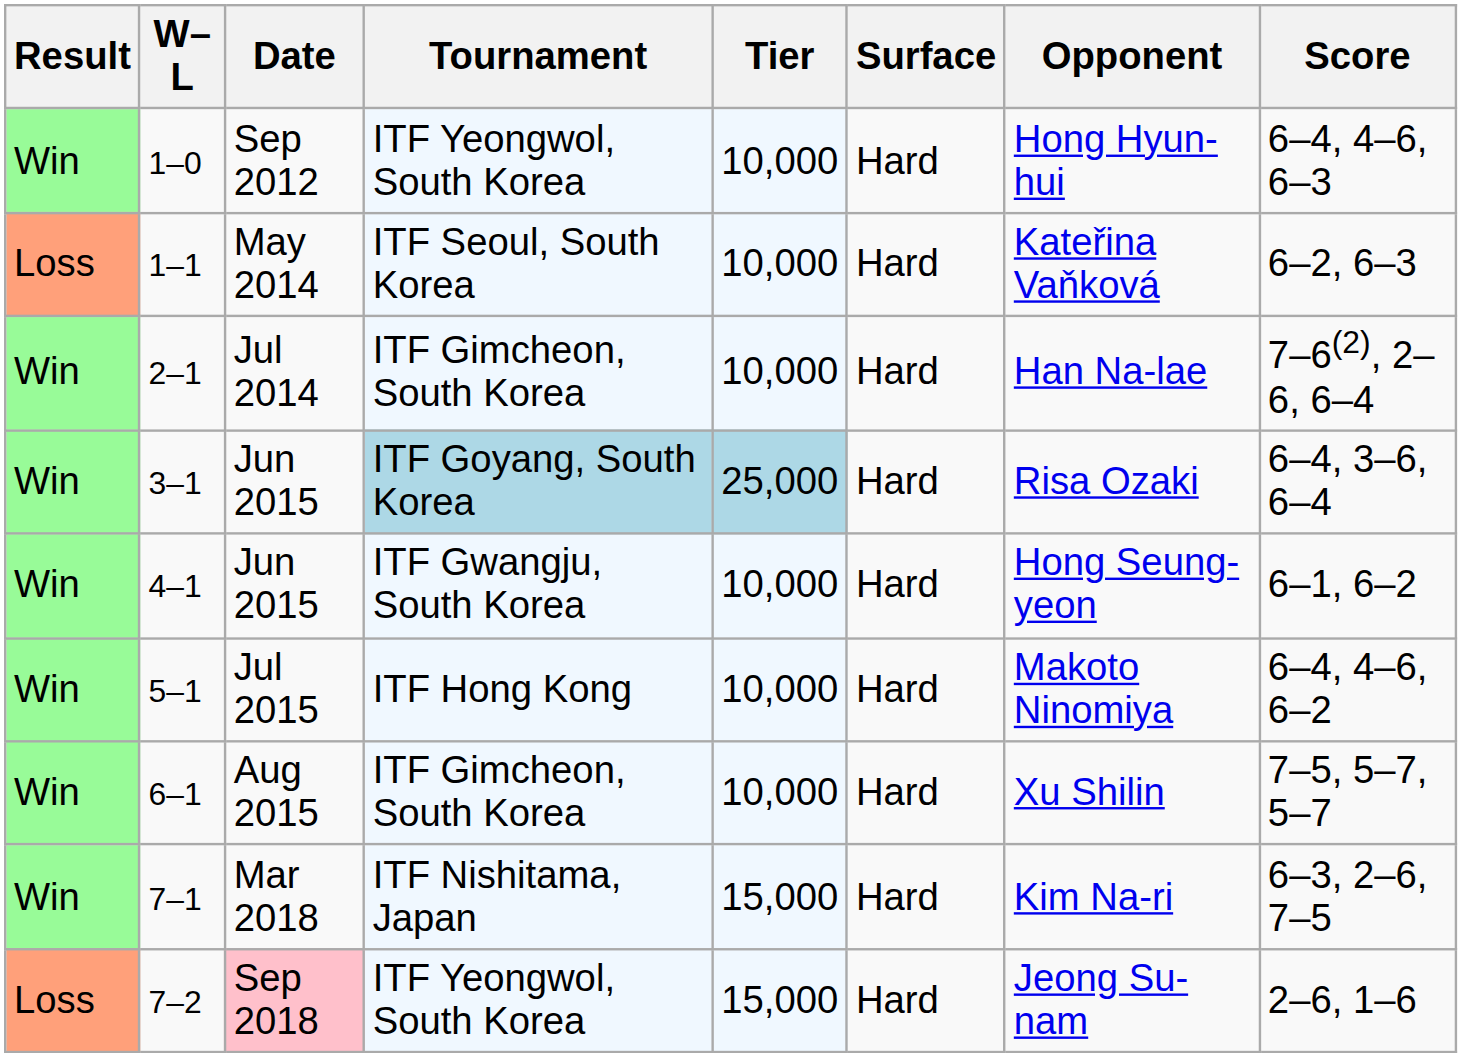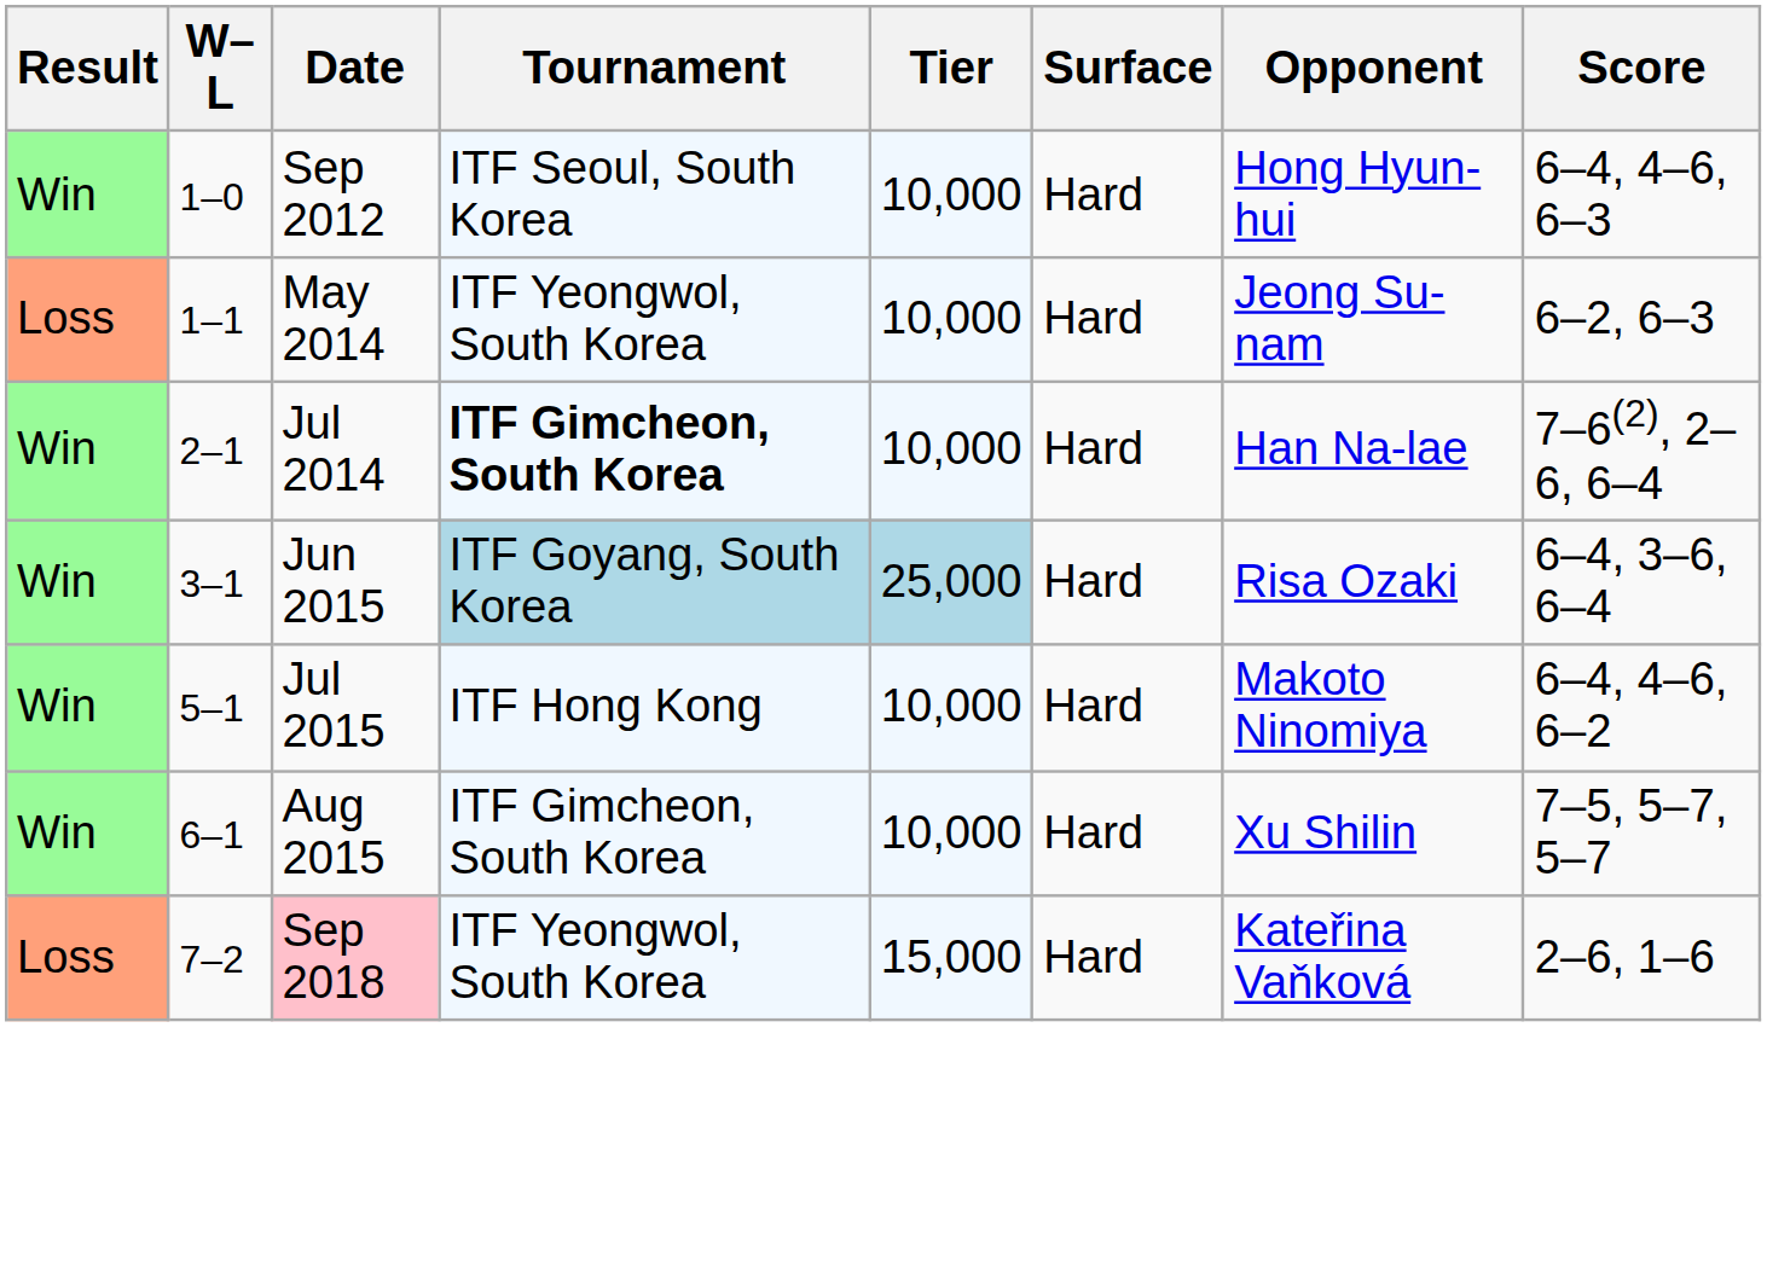 <table class="wikitable sortable">
 <tr>
 <th>Result</th>
 <th class="unsortable">W–L</th>
 <th>Date</th>
 <th>Tournament</th>
 <th>Tier</th>
 <th>Surface</th>
 <th>Opponent</th>
 <th class="unsortable">Score</th>
 </tr>
 <tr>
 <td bgcolor="98FB98">Win</td>
 <td><small>1–0</small></td>
 <td>Sep 2012</td>
-<td bgcolor="#f0f8ff">ITF Yeongwol, South Korea</td>
+<td bgcolor="#f0f8ff">ITF Seoul, South Korea</td>
 <td bgcolor="#f0f8ff">10,000</td>
 <td>Hard</td>
 <td> <a href='#'>Hong Hyun-hui</a></td>
 <td>6–4, 4–6, 6–3</td>
 </tr>
 <tr>
 <td style="background:#ffa07a;">Loss</td>
 <td><small>1–1</small></td>
 <td>May 2014</td>
-<td bgcolor="#f0f8ff">ITF Seoul, South Korea</td>
+<td bgcolor="#f0f8ff">ITF Yeongwol, South Korea</td>
 <td bgcolor="#f0f8ff">10,000</td>
 <td>Hard</td>
-<td> <a href='#'>Kateřina Vaňková</a></td>
+<td> <a href='#'>Jeong Su-nam</a></td>
 <td>6–2, 6–3</td>
 </tr>
 <tr>
 <td bgcolor="98FB98">Win</td>
 <td><small>2–1</small></td>
 <td>Jul 2014</td>
-<td bgcolor="#f0f8ff">ITF Gimcheon, South Korea</td>
+<td bgcolor="#f0f8ff"><strong>ITF Gimcheon, South Korea</strong></td>
 <td bgcolor="#f0f8ff">10,000</td>
 <td>Hard</td>
 <td> <a href='#'>Han Na-lae</a></td>
 <td>7–6<sup>(2)</sup>, 2–6, 6–4</td>
 </tr>
 <tr>
 <td bgcolor="98FB98">Win</td>
 <td><small>3–1</small></td>
 <td>Jun 2015</td>
 <td bgcolor="lightblue">ITF Goyang, South Korea</td>
 <td bgcolor="lightblue">25,000</td>
 <td>Hard</td>
 <td> <a href='#'>Risa Ozaki</a></td>
 <td>6–4, 3–6, 6–4</td>
-</tr>
-<tr>
-<td bgcolor="98FB98">Win</td>
-<td><small>4–1</small></td>
-<td>Jun 2015</td>
-<td bgcolor="#f0f8ff">ITF Gwangju, South Korea</td>
-<td bgcolor="#f0f8ff">10,000</td>
-<td>Hard</td>
-<td> <a href='#'>Hong Seung-yeon</a></td>
-<td>6–1, 6–2</td>
 </tr>
 <tr>
 <td bgcolor="98FB98">Win</td>
 <td><small>5–1</small></td>
 <td>Jul 2015</td>
 <td bgcolor="#f0f8ff">ITF Hong Kong</td>
 <td bgcolor="#f0f8ff">10,000</td>
 <td>Hard</td>
 <td> <a href='#'>Makoto Ninomiya</a></td>
 <td>6–4, 4–6, 6–2</td>
 </tr>
 <tr>
 <td bgcolor="98FB98">Win</td>
 <td><small>6–1</small></td>
 <td>Aug 2015</td>
 <td bgcolor="#f0f8ff">ITF Gimcheon, South Korea</td>
 <td bgcolor="#f0f8ff">10,000</td>
 <td>Hard</td>
 <td> <a href='#'>Xu Shilin</a></td>
 <td>7–5, 5–7, 5–7</td>
 </tr>
 <tr>
-<td bgcolor="98FB98">Win</td>
-<td><small>7–1</small></td>
-<td>Mar 2018</td>
-<td style="background:#f0f8ff;">ITF Nishitama, Japan</td>
-<td style="background:#f0f8ff;">15,000</td>
-<td>Hard</td>
-<td> <a href='#'>Kim Na-ri</a></td>
-<td>6–3, 2–6, 7–5</td>
-</tr>
-<tr>
 <td style="background:#ffa07a;">Loss</td>
 <td><small>7–2</small></td>
 <td style="background: pink;">Sep 2018</td>
 <td style="background:#f0f8ff;">ITF Yeongwol, South Korea</td>
 <td style="background:#f0f8ff;">15,000</td>
 <td>Hard</td>
-<td> <a href='#'>Jeong Su-nam</a></td>
+<td> <a href='#'>Kateřina Vaňková</a></td>
 <td>2–6, 1–6</td>
 </tr>
 </table>
